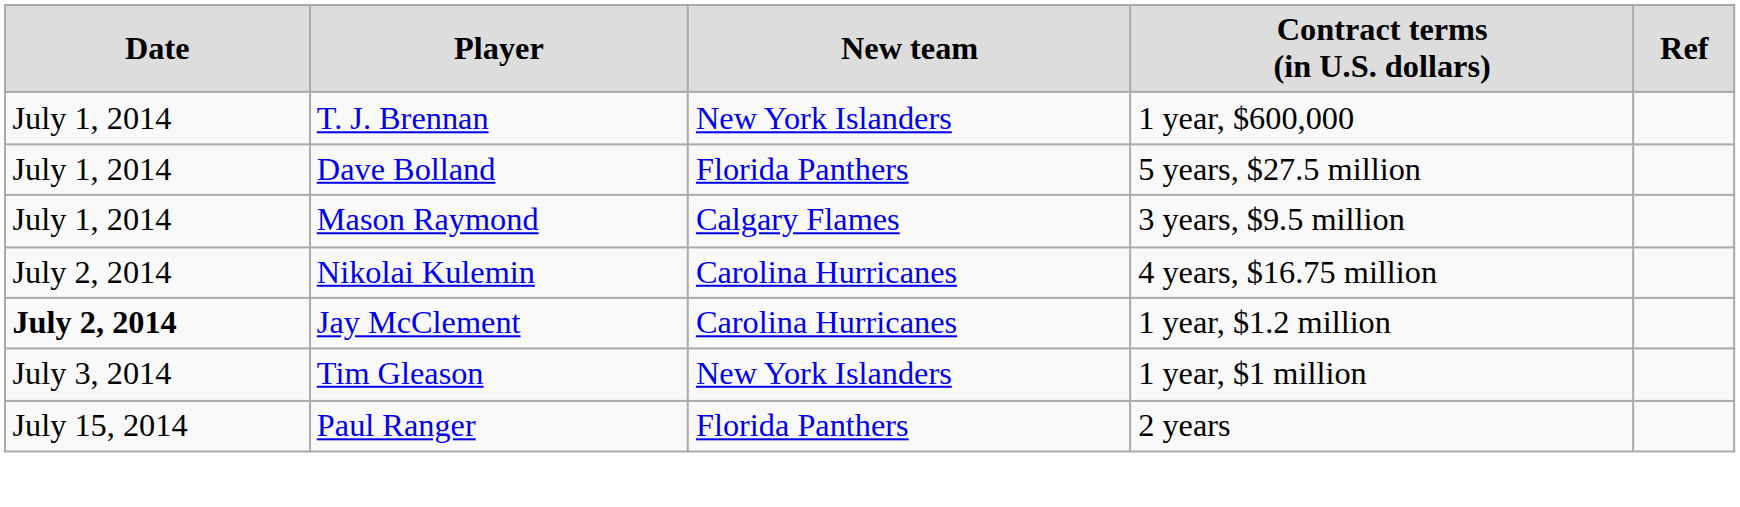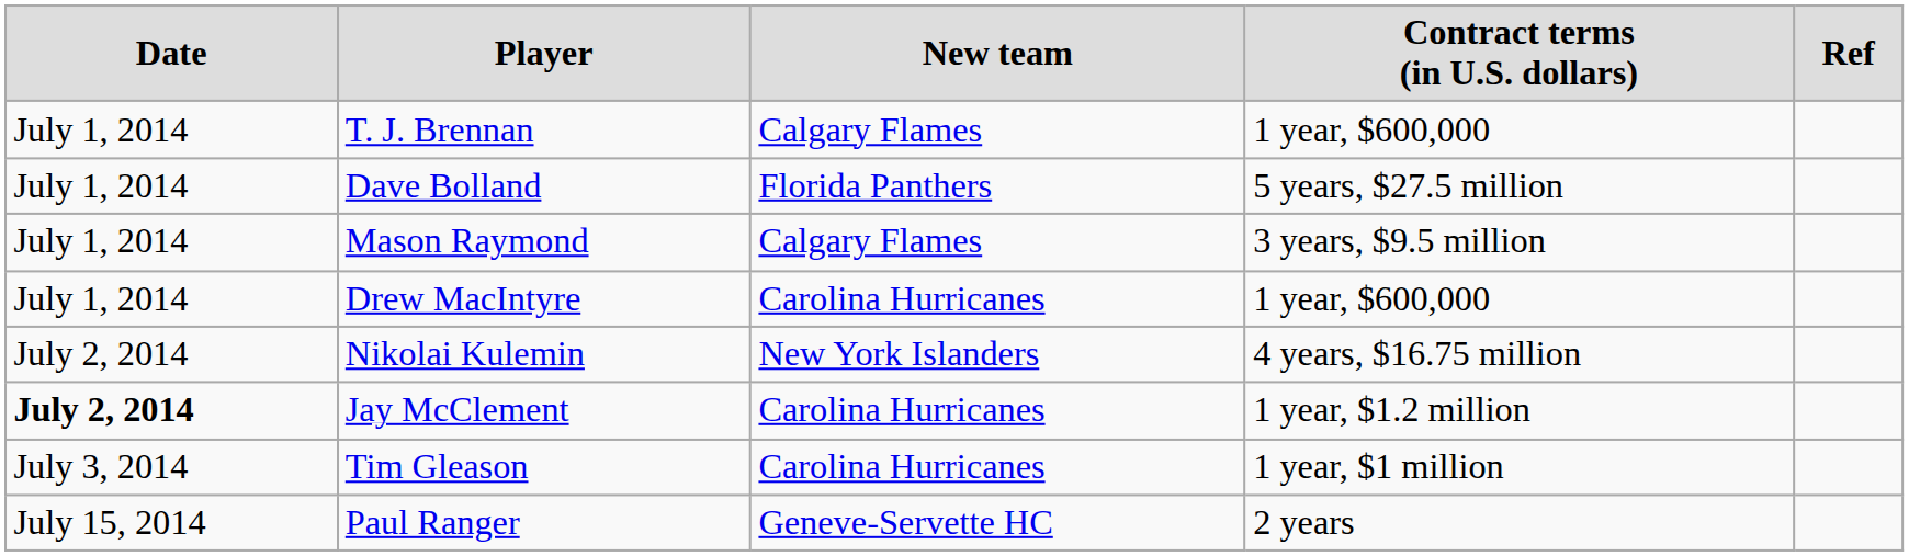 <table class="wikitable" width=97%>
 <tr align="center" bgcolor="#dddddd">
 <td><strong>Date</strong></td>
 <td><strong>Player</strong></td>
 <td><strong>New team</strong></td>
 <td><strong>Contract terms</strong><br><strong>(in U.S. dollars)</strong></td>
 <td><strong>Ref</strong></td>
 </tr>
 <tr>
 <td>July 1, 2014</td>
 <td><a href='#'>T. J. Brennan</a></td>
-<td><a href='#'>New York Islanders</a></td>
+<td><a href='#'>Calgary Flames</a></td>
 <td>1 year, $600,000</td>
 <td></td>
 </tr>
 <tr>
 <td>July 1, 2014</td>
 <td><a href='#'>Dave Bolland</a></td>
 <td><a href='#'>Florida Panthers</a></td>
 <td>5 years, $27.5 million</td>
 <td></td>
 </tr>
 <tr>
 <td>July 1, 2014</td>
 <td><a href='#'>Mason Raymond</a></td>
 <td><a href='#'>Calgary Flames</a></td>
 <td>3 years, $9.5 million</td>
 <td></td>
 </tr>
 <tr>
+<td>July 1, 2014</td>
+<td><a href='#'>Drew MacIntyre</a></td>
+<td><a href='#'>Carolina Hurricanes</a></td>
+<td>1 year, $600,000</td>
+<td></td>
+</tr>
+<tr>
 <td>July 2, 2014</td>
 <td><a href='#'>Nikolai Kulemin</a></td>
-<td><a href='#'>Carolina Hurricanes</a></td>
+<td><a href='#'>New York Islanders</a></td>
 <td>4 years, $16.75 million</td>
 <td></td>
 </tr>
 <tr>
 <td><strong>July 2, 2014</strong></td>
 <td><a href='#'>Jay McClement</a></td>
 <td><a href='#'>Carolina Hurricanes</a></td>
 <td>1 year, $1.2 million</td>
 <td></td>
 </tr>
 <tr>
 <td>July 3, 2014</td>
 <td><a href='#'>Tim Gleason</a></td>
-<td><a href='#'>New York Islanders</a></td>
+<td><a href='#'>Carolina Hurricanes</a></td>
 <td>1 year, $1 million</td>
 <td></td>
 </tr>
 <tr>
 <td>July 15, 2014</td>
 <td><a href='#'>Paul Ranger</a></td>
-<td><a href='#'>Florida Panthers</a></td>
+<td><a href='#'>Geneve-Servette HC</a></td>
 <td>2 years</td>
 <td></td>
 </tr>
 </table>
